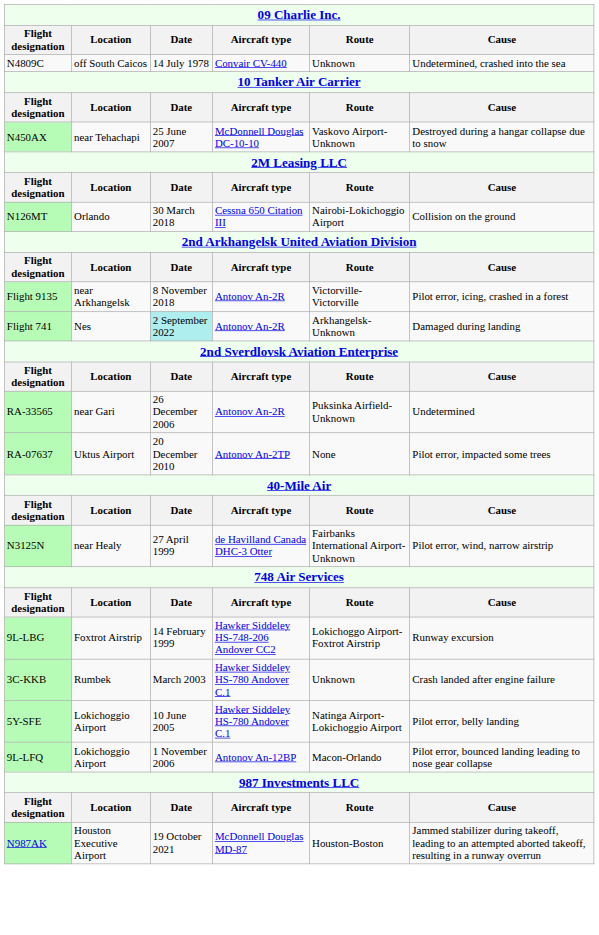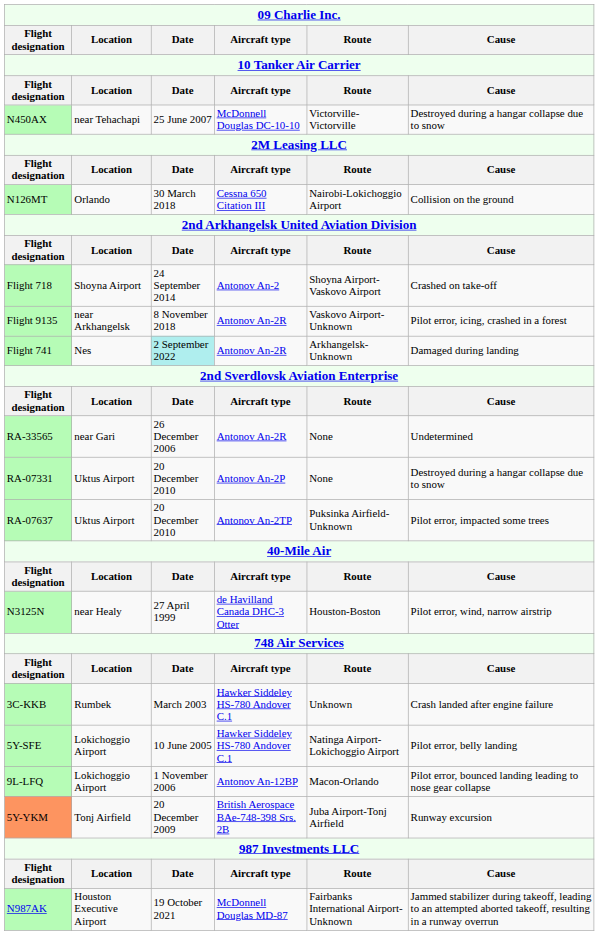 <table class="wikitable">
 <tr>
 <th colspan="6" style="background-color:#efe;font-size:120%;"><a href='#'>09 Charlie Inc.</a></th>
 </tr>
 <tr>
 <th>Flight designation</th>
 <th>Location</th>
 <th>Date</th>
 <th>Aircraft type</th>
 <th>Route</th>
 <th>Cause</th>
-</tr>
-<tr>
-<td>N4809C</td>
-<td>off South Caicos</td>
-<td>14 July 1978</td>
-<td><a href='#'>Convair CV-440</a></td>
-<td>Unknown</td>
-<td>Undetermined, crashed into the sea</td>
 </tr>
 <tr>
 <th colspan="6" style="background-color:#efe;font-size:120%;"><a href='#'>10 Tanker Air Carrier</a></th>
 </tr>
 <tr>
 <th>Flight designation</th>
 <th>Location</th>
 <th>Date</th>
 <th>Aircraft type</th>
 <th>Route</th>
 <th>Cause</th>
 </tr>
 <tr>
 <td style="background:#b6fcb6;">N450AX</td>
 <td>near Tehachapi</td>
 <td>25 June 2007</td>
 <td><a href='#'>McDonnell Douglas DC-10-10</a></td>
-<td>Vaskovo Airport-Unknown</td>
+<td>Victorville-Victorville</td>
 <td>Destroyed during a hangar collapse due to snow</td>
 </tr>
 <tr>
 <th colspan="6" style="background-color:#efe;font-size:120%;"><a href='#'>2M Leasing LLC</a></th>
 </tr>
 <tr>
 <th>Flight designation</th>
 <th>Location</th>
 <th>Date</th>
 <th>Aircraft type</th>
 <th>Route</th>
 <th>Cause</th>
 </tr>
 <tr>
 <td style="background:#b6fcb6;">N126MT</td>
 <td>Orlando</td>
 <td>30 March 2018</td>
 <td><a href='#'>Cessna 650 Citation III</a></td>
 <td>Nairobi-Lokichoggio Airport</td>
 <td>Collision on the ground</td>
 </tr>
 <tr>
 <th colspan="6" style="background-color:#efe;font-size:120%;"><a href='#'>2nd Arkhangelsk United Aviation Division</a></th>
 </tr>
 <tr>
 <th>Flight designation</th>
 <th>Location</th>
 <th>Date</th>
 <th>Aircraft type</th>
 <th>Route</th>
 <th>Cause</th>
 </tr>
 <tr>
+<td style="background:#b6fcb6;">Flight 718</td>
+<td>Shoyna Airport</td>
+<td>24 September 2014</td>
+<td><a href='#'>Antonov An-2</a></td>
+<td>Shoyna Airport-Vaskovo Airport</td>
+<td>Crashed on take-off</td>
+</tr>
+<tr>
 <td style="background:#b6fcb6;">Flight 9135</td>
 <td>near Arkhangelsk</td>
 <td>8 November 2018</td>
 <td><a href='#'>Antonov An-2R</a></td>
-<td>Victorville-Victorville</td>
+<td>Vaskovo Airport-Unknown</td>
 <td>Pilot error, icing, crashed in a forest</td>
 </tr>
 <tr>
 <td style="background:#b6fcb6;">Flight 741</td>
 <td>Nes</td>
 <td style="background: paleturquoise;">2 September 2022</td>
 <td><a href='#'>Antonov An-2R</a></td>
 <td>Arkhangelsk-Unknown</td>
 <td>Damaged during landing</td>
 </tr>
 <tr>
 <th colspan="6" style="background-color:#efe;font-size:120%;"><a href='#'>2nd Sverdlovsk Aviation Enterprise</a></th>
 </tr>
 <tr>
 <th>Flight designation</th>
 <th>Location</th>
 <th>Date</th>
 <th>Aircraft type</th>
 <th>Route</th>
 <th>Cause</th>
 </tr>
 <tr>
 <td style="background:#b6fcb6;">RA-33565</td>
 <td>near Gari</td>
 <td>26 December 2006</td>
 <td><a href='#'>Antonov An-2R</a></td>
-<td>Puksinka Airfield-Unknown</td>
+<td>None</td>
 <td>Undetermined</td>
+</tr>
+<tr>
+<td style="background:#b6fcb6;">RA-07331</td>
+<td>Uktus Airport</td>
+<td>20 December 2010</td>
+<td><a href='#'>Antonov An-2P</a></td>
+<td>None</td>
+<td>Destroyed during a hangar collapse due to snow</td>
 </tr>
 <tr>
 <td style="background:#b6fcb6;">RA-07637</td>
 <td>Uktus Airport</td>
 <td>20 December 2010</td>
 <td><a href='#'>Antonov An-2TP</a></td>
-<td>None</td>
+<td>Puksinka Airfield-Unknown</td>
 <td>Pilot error, impacted some trees</td>
 </tr>
 <tr>
 <th colspan="6" style="background-color:#efe;font-size:120%;"><a href='#'>40-Mile Air</a></th>
 </tr>
 <tr>
 <th>Flight designation</th>
 <th>Location</th>
 <th>Date</th>
 <th>Aircraft type</th>
 <th>Route</th>
 <th>Cause</th>
 </tr>
 <tr>
 <td style="background:#b6fcb6;">N3125N</td>
 <td>near Healy</td>
 <td>27 April 1999</td>
 <td><a href='#'>de Havilland Canada DHC-3 Otter</a></td>
-<td>Fairbanks International Airport-Unknown</td>
+<td>Houston-Boston</td>
 <td>Pilot error, wind, narrow airstrip</td>
 </tr>
 <tr>
 <th colspan="6" style="background-color:#efe;font-size:120%;"><a href='#'>748 Air Services</a></th>
 </tr>
 <tr>
 <th>Flight designation</th>
 <th>Location</th>
 <th>Date</th>
 <th>Aircraft type</th>
 <th>Route</th>
 <th>Cause</th>
-</tr>
-<tr>
-<td style="background:#b6fcb6;">9L-LBG</td>
-<td>Foxtrot Airstrip</td>
-<td>14 February 1999</td>
-<td><a href='#'>Hawker Siddeley HS-748-206 Andover CC2</a></td>
-<td>Lokichoggo Airport-Foxtrot Airstrip</td>
-<td>Runway excursion</td>
 </tr>
 <tr>
 <td style="background:#b6fcb6;">3C-KKB</td>
 <td>Rumbek</td>
 <td>March 2003</td>
 <td><a href='#'>Hawker Siddeley HS-780 Andover C.1</a></td>
 <td>Unknown</td>
 <td>Crash landed after engine failure</td>
 </tr>
 <tr>
 <td style="background:#b6fcb6;">5Y-SFE</td>
 <td>Lokichoggio Airport</td>
 <td>10 June 2005</td>
 <td><a href='#'>Hawker Siddeley HS-780 Andover C.1</a></td>
 <td>Natinga Airport-Lokichoggio Airport</td>
 <td>Pilot error, belly landing</td>
 </tr>
 <tr>
 <td style="background:#b6fcb6;">9L-LFQ</td>
 <td>Lokichoggio Airport</td>
 <td>1 November 2006</td>
 <td><a href='#'>Antonov An-12BP</a></td>
 <td>Macon-Orlando</td>
 <td>Pilot error, bounced landing leading to nose gear collapse</td>
 </tr>
 <tr>
+<td style="background:#FD9460;">5Y-YKM</td>
+<td>Tonj Airfield</td>
+<td>20 December 2009</td>
+<td><a href='#'>British Aerospace BAe-748-398 Srs. 2B</a></td>
+<td>Juba Airport-Tonj Airfield</td>
+<td>Runway excursion</td>
+</tr>
+<tr>
 <th colspan="6" style="background-color:#efe;font-size:120%;"><a href='#'>987 Investments LLC</a></th>
 </tr>
 <tr>
 <th>Flight designation</th>
 <th>Location</th>
 <th>Date</th>
 <th>Aircraft type</th>
 <th>Route</th>
 <th>Cause</th>
 </tr>
 <tr>
 <td style="background:#b6fcb6;"><a href='#'>N987AK</a></td>
 <td>Houston Executive Airport</td>
 <td>19 October 2021</td>
 <td><a href='#'>McDonnell Douglas MD-87</a></td>
-<td>Houston-Boston</td>
+<td>Fairbanks International Airport-Unknown</td>
 <td>Jammed stabilizer during takeoff, leading to an attempted aborted takeoff, resulting in a runway overrun</td>
 </tr>
 </table>
